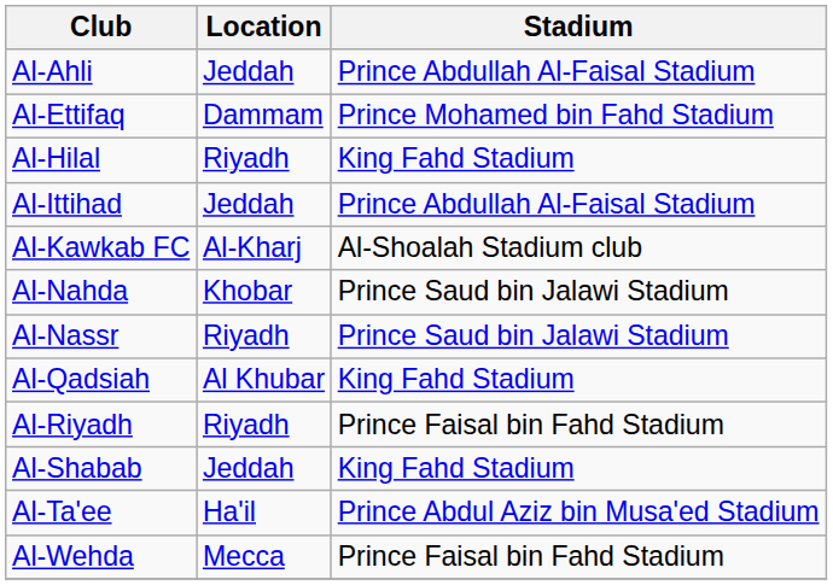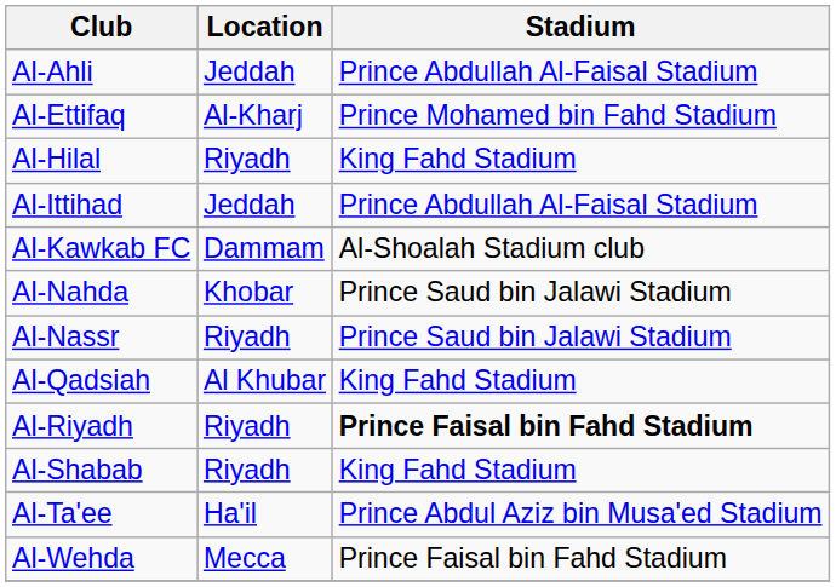 <table class="wikitable sortable">
 <tr>
 <th>Club</th>
 <th>Location</th>
 <th>Stadium</th>
 </tr>
 <tr>
 <td><a href='#'>Al-Ahli</a></td>
 <td><a href='#'>Jeddah</a></td>
 <td><a href='#'>Prince Abdullah Al-Faisal Stadium</a></td>
 </tr>
 <tr>
 <td><a href='#'>Al-Ettifaq</a></td>
-<td><a href='#'>Dammam</a></td>
+<td><a href='#'>Al-Kharj</a></td>
 <td><a href='#'>Prince Mohamed bin Fahd Stadium</a></td>
 </tr>
 <tr>
 <td><a href='#'>Al-Hilal</a></td>
 <td><a href='#'>Riyadh</a></td>
 <td><a href='#'>King Fahd Stadium</a></td>
 </tr>
 <tr>
 <td><a href='#'>Al-Ittihad</a></td>
 <td><a href='#'>Jeddah</a></td>
 <td><a href='#'>Prince Abdullah Al-Faisal Stadium</a></td>
 </tr>
 <tr>
 <td><a href='#'>Al-Kawkab FC</a></td>
-<td><a href='#'>Al-Kharj</a></td>
+<td><a href='#'>Dammam</a></td>
 <td>Al-Shoalah Stadium club</td>
 </tr>
 <tr>
 <td><a href='#'>Al-Nahda</a></td>
 <td><a href='#'>Khobar</a></td>
 <td>Prince Saud bin Jalawi Stadium</td>
 </tr>
 <tr>
 <td><a href='#'>Al-Nassr</a></td>
 <td><a href='#'>Riyadh</a></td>
 <td><a href='#'>Prince Saud bin Jalawi Stadium</a></td>
 </tr>
 <tr>
 <td><a href='#'>Al-Qadsiah</a></td>
 <td><a href='#'>Al Khubar</a></td>
 <td><a href='#'>King Fahd Stadium</a></td>
 </tr>
 <tr>
 <td><a href='#'>Al-Riyadh</a></td>
 <td><a href='#'>Riyadh</a></td>
-<td>Prince Faisal bin Fahd Stadium</td>
+<td><strong>Prince Faisal bin Fahd Stadium</strong></td>
 </tr>
 <tr>
 <td><a href='#'>Al-Shabab</a></td>
-<td><a href='#'>Jeddah</a></td>
+<td><a href='#'>Riyadh</a></td>
 <td><a href='#'>King Fahd Stadium</a></td>
 </tr>
 <tr>
 <td><a href='#'>Al-Ta'ee</a></td>
 <td><a href='#'>Ha'il</a></td>
 <td><a href='#'>Prince Abdul Aziz bin Musa'ed Stadium</a></td>
 </tr>
 <tr>
 <td><a href='#'>Al-Wehda</a></td>
 <td><a href='#'>Mecca</a></td>
 <td>Prince Faisal bin Fahd Stadium</td>
 </tr>
 <tr>
 </tr>
 </table>
